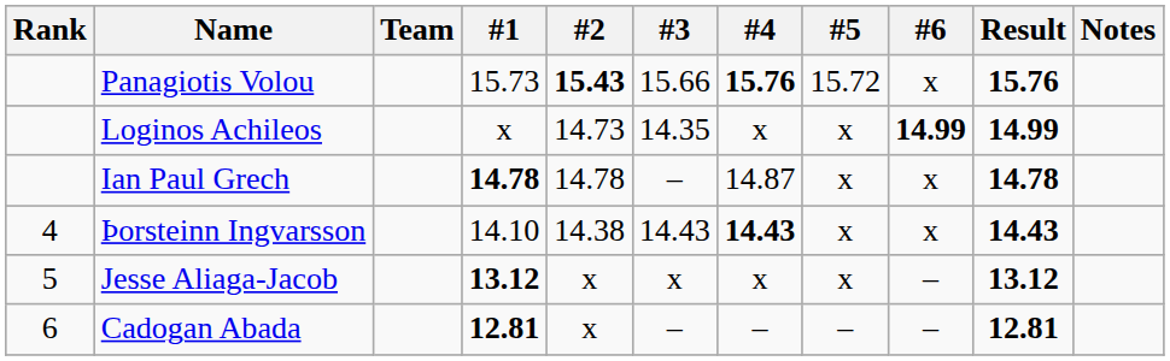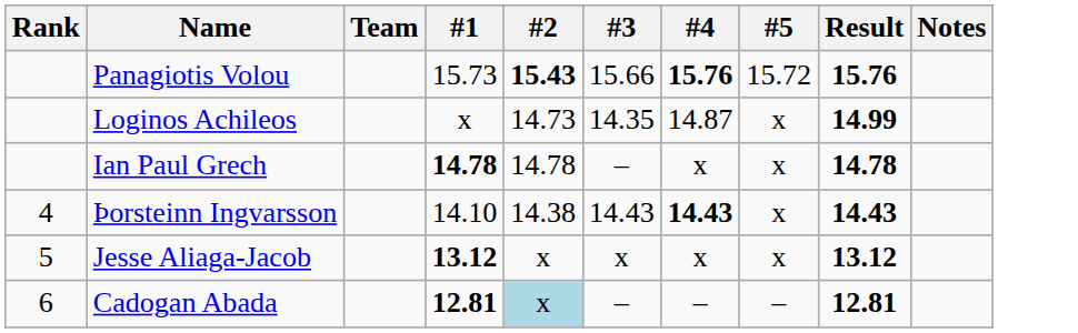 <table class="wikitable sortable" style="text-align:center">
 <tr>
 <th>Rank</th>
 <th>Name</th>
 <th>Team</th>
 <th>#1</th>
 <th>#2</th>
 <th>#3</th>
 <th>#4</th>
 <th>#5</th>
-<th>#6</th>
 <th>Result</th>
 <th>Notes</th>
 </tr>
 <tr>
 <td></td>
 <td align="left"><a href='#'>Panagiotis Volou</a></td>
 <td align=left></td>
 <td>15.73</td>
 <td><strong>15.43</strong></td>
 <td>15.66</td>
 <td><strong>15.76</strong></td>
 <td>15.72</td>
-<td>x</td>
 <td><strong>15.76</strong></td>
 <td></td>
 </tr>
 <tr>
 <td></td>
 <td align="left"><a href='#'>Loginos Achileos</a></td>
 <td align=left></td>
 <td>x</td>
 <td>14.73</td>
 <td>14.35</td>
+<td>14.87</td>
 <td>x</td>
-<td>x</td>
-<td><strong>14.99</strong></td>
 <td><strong>14.99</strong></td>
 <td></td>
 </tr>
 <tr>
 <td></td>
 <td align="left"><a href='#'>Ian Paul Grech</a></td>
 <td align=left></td>
 <td><strong>14.78</strong></td>
 <td>14.78</td>
 <td>–</td>
-<td>14.87</td>
 <td>x</td>
 <td>x</td>
 <td><strong>14.78</strong></td>
 <td></td>
 </tr>
 <tr>
 <td>4</td>
 <td align="left"><a href='#'>Þorsteinn Ingvarsson</a></td>
 <td align=left></td>
 <td>14.10</td>
 <td>14.38</td>
 <td>14.43</td>
 <td><strong>14.43</strong></td>
 <td>x</td>
-<td>x</td>
 <td><strong>14.43</strong></td>
 <td></td>
 </tr>
 <tr>
 <td>5</td>
 <td align="left"><a href='#'>Jesse Aliaga-Jacob</a></td>
 <td align=left></td>
 <td><strong>13.12</strong></td>
 <td>x</td>
 <td>x</td>
 <td>x</td>
 <td>x</td>
-<td>–</td>
 <td><strong>13.12</strong></td>
 <td></td>
 </tr>
 <tr>
 <td>6</td>
 <td align="left"><a href='#'>Cadogan Abada</a></td>
 <td align=left></td>
 <td><strong>12.81</strong></td>
-<td>x</td>
-<td>–</td>
+<td style="background: lightblue;">x</td>
 <td>–</td>
 <td>–</td>
 <td>–</td>
 <td><strong>12.81</strong></td>
 <td></td>
 </tr>
 </table>
